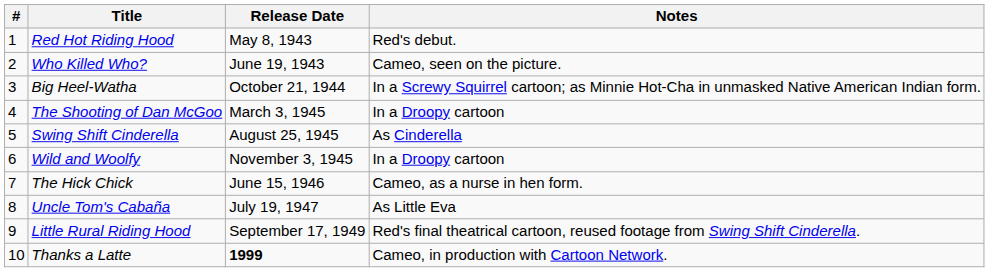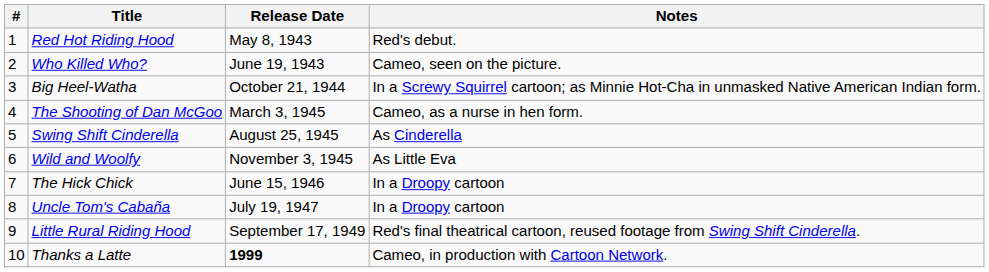 <table class="wikitable">
 <tr>
 <th>#</th>
 <th>Title</th>
 <th>Release Date</th>
 <th>Notes</th>
 </tr>
 <tr>
 <td>1</td>
 <td><em><a href='#'>Red Hot Riding Hood</a></em></td>
 <td>May 8, 1943</td>
 <td>Red's debut.</td>
 </tr>
 <tr>
 <td>2</td>
 <td><em><a href='#'>Who Killed Who?</a></em></td>
 <td>June 19, 1943</td>
 <td>Cameo, seen on the picture.</td>
 </tr>
 <tr>
 <td>3</td>
 <td><em>Big Heel-Watha</em></td>
 <td>October 21, 1944</td>
 <td>In a <a href='#'>Screwy Squirrel</a> cartoon; as Minnie Hot-Cha in unmasked Native American Indian form.</td>
 </tr>
 <tr>
 <td>4</td>
 <td><em><a href='#'>The Shooting of Dan McGoo</a></em></td>
 <td>March 3, 1945</td>
-<td>In a <a href='#'>Droopy</a> cartoon</td>
+<td>Cameo, as a nurse in hen form.</td>
 </tr>
 <tr>
 <td>5</td>
 <td><em><a href='#'>Swing Shift Cinderella</a></em></td>
 <td>August 25, 1945</td>
 <td>As <a href='#'>Cinderella</a></td>
 </tr>
 <tr>
 <td>6</td>
 <td><em><a href='#'>Wild and Woolfy</a></em></td>
 <td>November 3, 1945</td>
-<td>In a <a href='#'>Droopy</a> cartoon</td>
+<td>As Little Eva</td>
 </tr>
 <tr>
 <td>7</td>
 <td><em>The Hick Chick</em></td>
 <td>June 15, 1946</td>
-<td>Cameo, as a nurse in hen form.</td>
+<td>In a <a href='#'>Droopy</a> cartoon</td>
 </tr>
 <tr>
 <td>8</td>
 <td><em><a href='#'>Uncle Tom's Cabaña</a></em></td>
 <td>July 19, 1947</td>
-<td>As Little Eva</td>
+<td>In a <a href='#'>Droopy</a> cartoon</td>
 </tr>
 <tr>
 <td>9</td>
 <td><em><a href='#'>Little Rural Riding Hood</a></em></td>
 <td>September 17, 1949</td>
 <td>Red's final theatrical cartoon, reused footage from <em><a href='#'>Swing Shift Cinderella</a></em>.</td>
 </tr>
 <tr>
 <td>10</td>
 <td><em>Thanks a Latte</em></td>
 <td><strong>1999</strong></td>
 <td>Cameo, in production with <a href='#'>Cartoon Network</a>.</td>
 </tr>
 </table>
